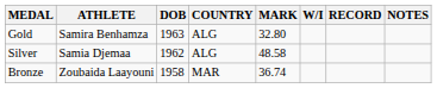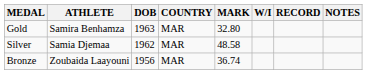 <table class="wikitable">
 <tr>
 <th>MEDAL</th>
 <th>ATHLETE</th>
 <th>DOB</th>
 <th>COUNTRY</th>
 <th>MARK</th>
 <th>W/I</th>
 <th>RECORD</th>
 <th>NOTES</th>
 </tr>
 <tr>
 <td>Gold</td>
 <td>Samira Benhamza</td>
 <td>1963</td>
-<td>ALG</td>
+<td>MAR</td>
 <td>32.80</td>
 <td></td>
 <td></td>
 <td></td>
 </tr>
 <tr>
 <td>Silver</td>
 <td>Samia Djemaa</td>
 <td>1962</td>
-<td>ALG</td>
+<td>MAR</td>
 <td>48.58</td>
 <td></td>
 <td></td>
 <td></td>
 </tr>
 <tr>
 <td>Bronze</td>
 <td>Zoubaida Laayouni</td>
-<td>1958</td>
+<td>1956</td>
 <td>MAR</td>
 <td>36.74</td>
 <td></td>
 <td></td>
 <td></td>
 </tr>
 </table>
